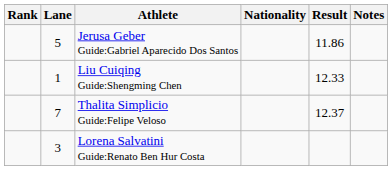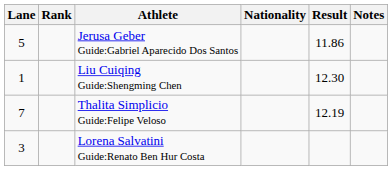 <table class="wikitable sortable" style="text-align:center">
 <tr>
+<th>Lane</th>
 <th>Rank</th>
-<th>Lane</th>
 <th>Athlete</th>
 <th>Nationality</th>
 <th>Result</th>
 <th>Notes</th>
 </tr>
 <tr>
+<td>5</td>
 <td></td>
-<td>5</td>
 <td align=left><a href='#'>Jerusa Geber</a> <br><small>Guide:Gabriel Aparecido Dos Santos</small></td>
 <td align=left></td>
 <td>11.86</td>
 <td></td>
 </tr>
 <tr>
+<td>1</td>
 <td></td>
-<td>1</td>
 <td align=left><a href='#'>Liu Cuiqing</a> <br><small>Guide:Shengming Chen</small></td>
 <td align=left></td>
-<td>12.33</td>
+<td>12.30</td>
 <td></td>
 </tr>
 <tr>
+<td>7</td>
 <td></td>
-<td>7</td>
 <td align=left><a href='#'>Thalita Simplicio</a> <br><small>Guide:Felipe  Veloso</small></td>
 <td align=left></td>
-<td>12.37</td>
+<td>12.19</td>
 <td></td>
 </tr>
 <tr>
+<td>3</td>
 <td></td>
-<td>3</td>
 <td align=left><a href='#'>Lorena  Salvatini</a> <br><small>Guide:Renato Ben Hur Costa</small></td>
 <td align=left></td>
 <td></td>
 <td></td>
 </tr>
 </table>
